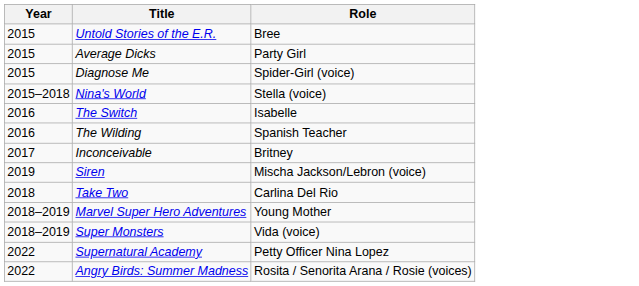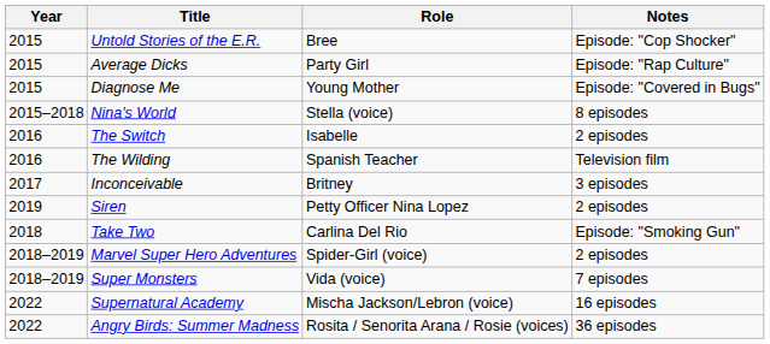 <table class = "wikitable">
 <tr>
 <th>Year</th>
 <th>Title</th>
 <th>Role</th>
+<th>Notes</th>
 </tr>
 <tr>
 <td>2015</td>
 <td><em><a href='#'>Untold Stories of the E.R.</a></em></td>
 <td>Bree</td>
+<td>Episode: "Cop Shocker"</td>
 </tr>
 <tr>
 <td>2015</td>
 <td><em>Average Dicks</em></td>
 <td>Party Girl</td>
+<td>Episode: "Rap Culture"</td>
 </tr>
 <tr>
 <td>2015</td>
 <td><em>Diagnose Me</em></td>
-<td>Spider-Girl (voice)</td>
+<td>Young Mother</td>
+<td>Episode: "Covered in Bugs"</td>
 </tr>
 <tr>
 <td>2015–2018</td>
 <td><em><a href='#'>Nina's World</a></em></td>
 <td>Stella (voice)</td>
+<td>8 episodes</td>
 </tr>
 <tr>
 <td>2016</td>
 <td><em><a href='#'>The Switch</a></em></td>
 <td>Isabelle</td>
+<td>2 episodes</td>
 </tr>
 <tr>
 <td>2016</td>
 <td><em>The Wilding</em></td>
 <td>Spanish Teacher</td>
+<td>Television film</td>
 </tr>
 <tr>
 <td>2017</td>
 <td><em>Inconceivable</em></td>
 <td>Britney</td>
+<td>3 episodes</td>
 </tr>
 <tr>
 <td>2019</td>
 <td><em><a href='#'>Siren</a></em></td>
-<td>Mischa Jackson/Lebron (voice)</td>
+<td>Petty Officer Nina Lopez</td>
+<td>2 episodes</td>
 </tr>
 <tr>
 <td>2018</td>
 <td><em><a href='#'>Take Two</a></em></td>
 <td>Carlina Del Rio</td>
+<td>Episode: "Smoking Gun"</td>
 </tr>
 <tr>
 <td>2018–2019</td>
 <td><em><a href='#'>Marvel Super Hero Adventures</a></em></td>
-<td>Young Mother</td>
+<td>Spider-Girl (voice)</td>
+<td>2 episodes</td>
 </tr>
 <tr>
 <td>2018–2019</td>
 <td><em><a href='#'>Super Monsters</a></em></td>
 <td>Vida (voice)</td>
+<td>7 episodes</td>
 </tr>
 <tr>
 <td>2022</td>
 <td><em><a href='#'>Supernatural Academy</a></em></td>
-<td>Petty Officer Nina Lopez</td>
+<td>Mischa Jackson/Lebron (voice)</td>
+<td>16 episodes</td>
 </tr>
 <tr>
 <td>2022</td>
 <td><em><a href='#'>Angry Birds: Summer Madness</a></em></td>
 <td>Rosita / Senorita Arana / Rosie (voices)</td>
+<td>36 episodes</td>
 </tr>
 </table>
